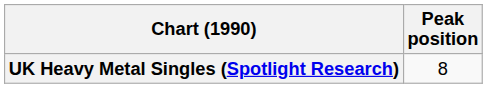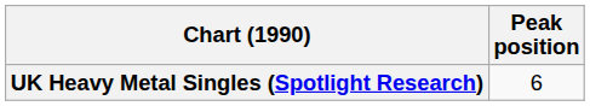 <table class="wikitable plainrowheaders" style="text-align:center">
 <tr>
 <th>Chart (1990)</th>
 <th>Peak<br>position</th>
 </tr>
 <tr>
 <th scope="row">UK Heavy Metal Singles (<a href='#'>Spotlight Research</a>)</th>
-<td>8</td>
+<td>6</td>
 </tr>
 </table>
